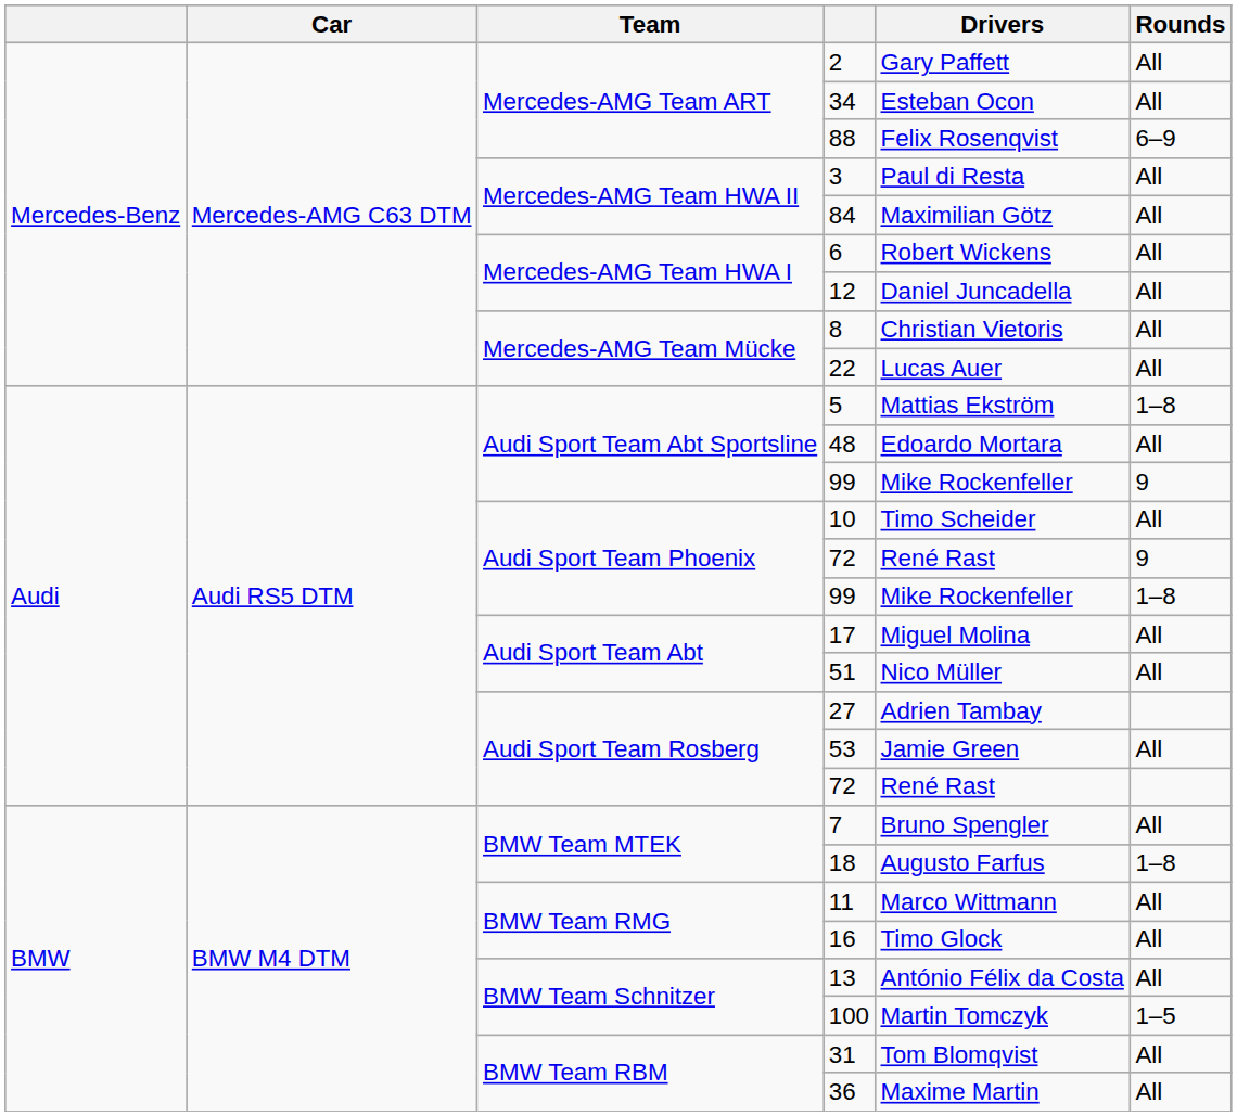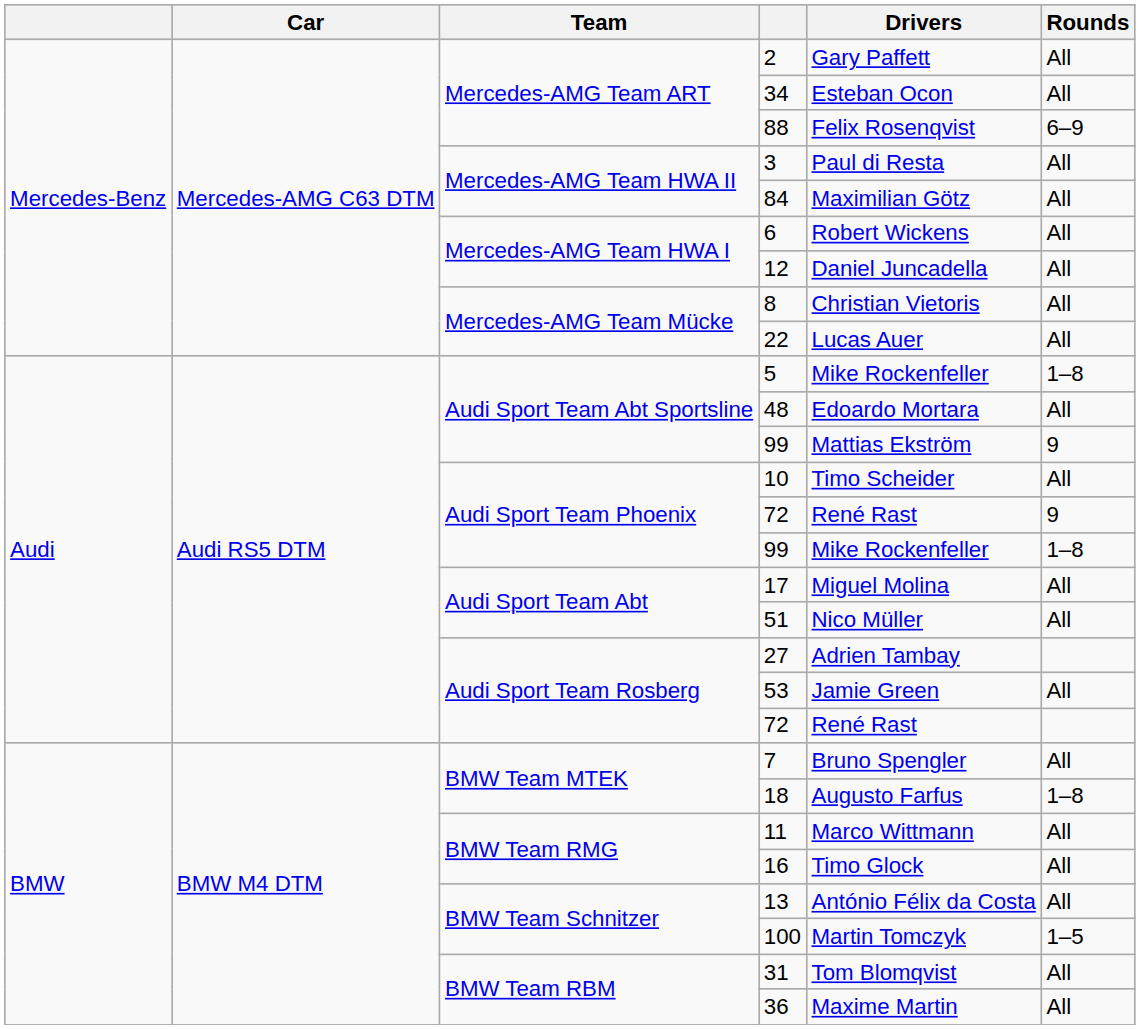 <table class="wikitable" style="font-size: 85%;">
 <tr>
 <th></th>
 <th>Car</th>
 <th>Team</th>
 <th></th>
 <th>Drivers</th>
 <th>Rounds</th>
 </tr>
 <tr>
 <td rowspan=9><a href='#'>Mercedes-Benz</a></td>
 <td rowspan=9><a href='#'>Mercedes-AMG C63 DTM</a></td>
 <td rowspan=3> <a href='#'>Mercedes-AMG Team ART</a></td>
 <td>2</td>
 <td> <a href='#'>Gary Paffett</a></td>
 <td>All</td>
 </tr>
 <tr>
 <td>34</td>
 <td> <a href='#'>Esteban Ocon</a></td>
 <td>All</td>
 </tr>
 <tr>
 <td>88</td>
 <td> <a href='#'>Felix Rosenqvist</a></td>
 <td>6–9</td>
 </tr>
 <tr>
 <td rowspan=2> <a href='#'>Mercedes-AMG Team HWA II</a></td>
 <td>3</td>
 <td> <a href='#'>Paul di Resta</a></td>
 <td>All</td>
 </tr>
 <tr>
 <td>84</td>
 <td> <a href='#'>Maximilian Götz</a></td>
 <td>All</td>
 </tr>
 <tr>
 <td rowspan=2> <a href='#'>Mercedes-AMG Team HWA I</a></td>
 <td>6</td>
 <td> <a href='#'>Robert Wickens</a></td>
 <td>All</td>
 </tr>
 <tr>
 <td>12</td>
 <td> <a href='#'>Daniel Juncadella</a></td>
 <td>All</td>
 </tr>
 <tr>
 <td rowspan=2> <a href='#'>Mercedes-AMG Team Mücke</a></td>
 <td>8</td>
 <td> <a href='#'>Christian Vietoris</a></td>
 <td>All</td>
 </tr>
 <tr>
 <td>22</td>
 <td> <a href='#'>Lucas Auer</a></td>
 <td>All</td>
 </tr>
 <tr>
 <td rowspan=11><a href='#'>Audi</a></td>
 <td rowspan=11><a href='#'>Audi RS5 DTM</a></td>
 <td rowspan=3> <a href='#'>Audi Sport Team Abt Sportsline</a></td>
 <td>5</td>
-<td> <a href='#'>Mattias Ekström</a></td>
+<td> <a href='#'>Mike Rockenfeller</a></td>
 <td>1–8</td>
 </tr>
 <tr>
 <td>48</td>
 <td> <a href='#'>Edoardo Mortara</a></td>
 <td>All</td>
 </tr>
 <tr>
 <td>99</td>
-<td> <a href='#'>Mike Rockenfeller</a></td>
+<td> <a href='#'>Mattias Ekström</a></td>
 <td>9</td>
 </tr>
 <tr>
 <td rowspan=3> <a href='#'>Audi Sport Team Phoenix</a></td>
 <td>10</td>
 <td> <a href='#'>Timo Scheider</a></td>
 <td>All</td>
 </tr>
 <tr>
 <td>72</td>
 <td> <a href='#'>René Rast</a></td>
 <td>9</td>
 </tr>
 <tr>
 <td>99</td>
 <td> <a href='#'>Mike Rockenfeller</a></td>
 <td>1–8</td>
 </tr>
 <tr>
 <td rowspan=2> <a href='#'>Audi Sport Team Abt</a></td>
 <td>17</td>
 <td> <a href='#'>Miguel Molina</a></td>
 <td>All</td>
 </tr>
 <tr>
 <td>51</td>
 <td> <a href='#'>Nico Müller</a></td>
 <td>All</td>
 </tr>
 <tr>
 <td rowspan=3> <a href='#'>Audi Sport Team Rosberg</a></td>
 <td>27</td>
 <td> <a href='#'>Adrien Tambay</a></td>
 <td></td>
 </tr>
 <tr>
 <td>53</td>
 <td> <a href='#'>Jamie Green</a></td>
 <td>All</td>
 </tr>
 <tr>
 <td>72</td>
 <td> <a href='#'>René Rast</a></td>
 <td></td>
 </tr>
 <tr>
 <td rowspan=8><a href='#'>BMW</a></td>
 <td rowspan=8><a href='#'>BMW M4 DTM</a></td>
 <td rowspan=2> <a href='#'>BMW Team MTEK</a></td>
 <td>7</td>
 <td> <a href='#'>Bruno Spengler</a></td>
 <td>All</td>
 </tr>
 <tr>
 <td>18</td>
 <td> <a href='#'>Augusto Farfus</a></td>
 <td>1–8</td>
 </tr>
 <tr>
 <td rowspan=2> <a href='#'>BMW Team RMG</a></td>
 <td>11</td>
 <td> <a href='#'>Marco Wittmann</a></td>
 <td>All</td>
 </tr>
 <tr>
 <td>16</td>
 <td> <a href='#'>Timo Glock</a></td>
 <td>All</td>
 </tr>
 <tr>
 <td rowspan=2> <a href='#'>BMW Team Schnitzer</a></td>
 <td>13</td>
 <td> <a href='#'>António Félix da Costa</a></td>
 <td>All</td>
 </tr>
 <tr>
 <td>100</td>
 <td> <a href='#'>Martin Tomczyk</a></td>
 <td>1–5</td>
 </tr>
 <tr>
 <td rowspan=2> <a href='#'>BMW Team RBM</a></td>
 <td>31</td>
 <td> <a href='#'>Tom Blomqvist</a></td>
 <td>All</td>
 </tr>
 <tr>
 <td>36</td>
 <td> <a href='#'>Maxime Martin</a></td>
 <td>All</td>
 </tr>
 </table>
